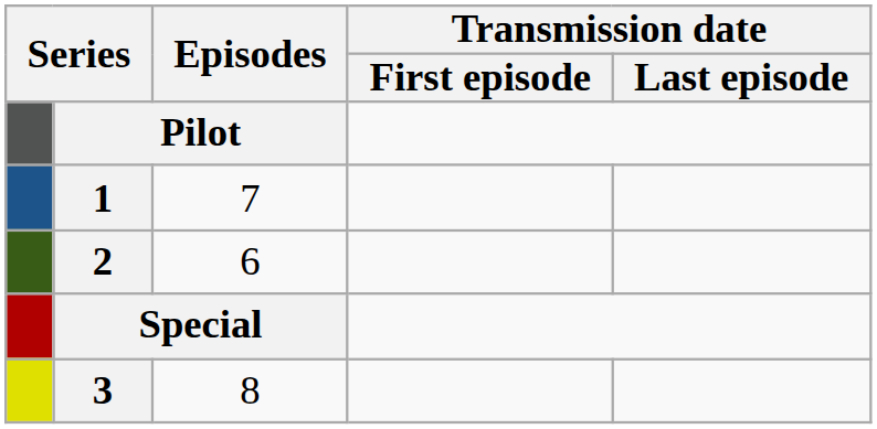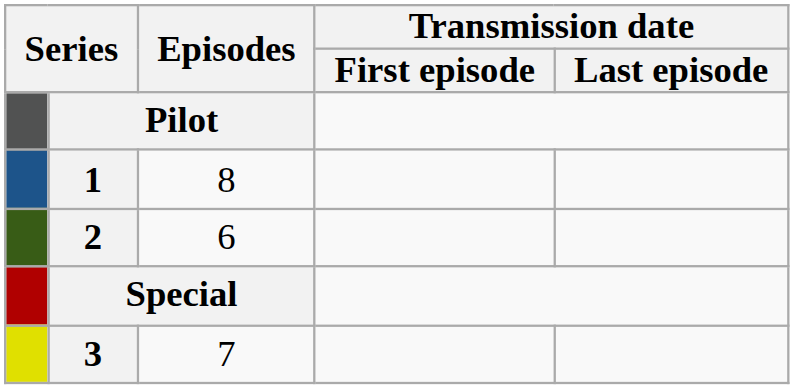 <table class="wikitable plainrowheaders" style="text-align:center;">
 <tr>
 <th scope="col" style="padding: 0px 8px;" colspan="2" rowspan="2">Series</th>
 <th scope="col" style="padding: 0px 8px;" rowspan="2">Episodes</th>
 <th scope="col" style="padding: 0px 8px;" colspan="2">Transmission date</th>
 </tr>
 <tr>
 <th scope="col" style="padding: 0px 8px;">First episode</th>
 <th scope="col" style="padding: 0px 8px;">Last episode</th>
 </tr>
 <tr>
 <td bgcolor="#515252" height="10px"></td>
 <th scope=row style=text-align:center colspan="2">Pilot</th>
 <td colspan="2"></td>
 </tr>
 <tr>
 <td bgcolor="#1D548A" height="10px"></td>
 <th scope=row style=text-align:center>1</th>
-<td>7</td>
+<td>8</td>
 <td></td>
 <td></td>
 </tr>
 <tr>
 <td bgcolor="#385C16" height="10px"></td>
 <th scope=row style=text-align:center>2</th>
 <td>6</td>
 <td style="padding: 0px 8px;"></td>
 <td></td>
 </tr>
 <tr>
 <td bgcolor="#B00000" height="10px"></td>
 <th scope=row style=text-align:center colspan="2">Special</th>
 <td colspan="2"></td>
 </tr>
 <tr>
 <td bgcolor="E0E000" height="10px"></td>
 <th scope=row style=text-align:center>3</th>
-<td>8</td>
+<td>7</td>
 <td style="padding: 0px 8px;"></td>
 <td></td>
 </tr>
 </table>
